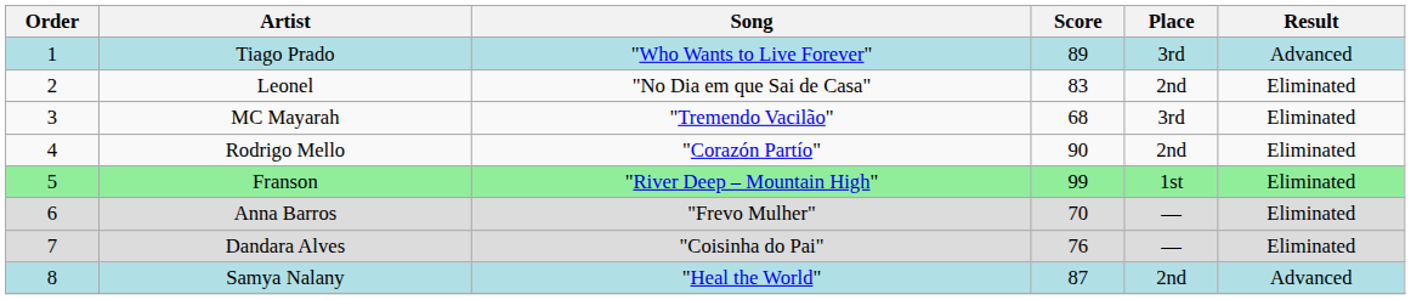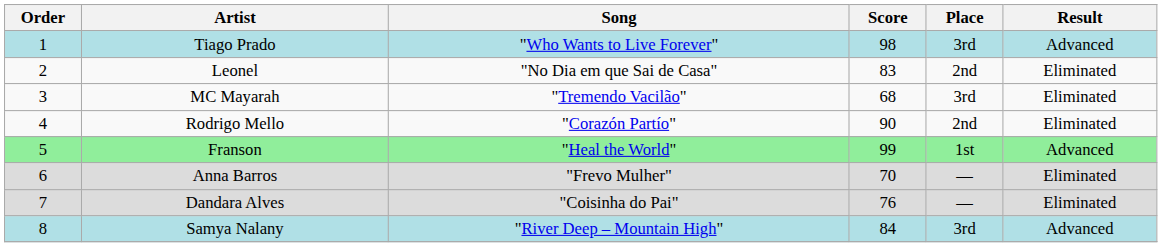 <table class="wikitable" style="text-align:center; width:70%;">
 <tr>
 <th scope="col" width="05%">Order</th>
 <th scope="col" width="20%">Artist</th>
 <th scope="col" width="30%">Song</th>
 <th scope="col" width="05%">Score</th>
 <th scope="col" width="05%">Place</th>
 <th scope="col" width="10%">Result</th>
 </tr>
 <tr bgcolor=B0E0E6>
 <td>1</td>
 <td>Tiago Prado</td>
 <td>"<a href='#'>Who Wants to Live Forever</a>"</td>
-<td>89</td>
+<td>98</td>
 <td>3rd</td>
 <td>Advanced</td>
 </tr>
 <tr>
 <td>2</td>
 <td>Leonel</td>
 <td>"No Dia em que Sai de Casa"</td>
 <td>83</td>
 <td>2nd</td>
 <td>Eliminated</td>
 </tr>
 <tr>
 <td>3</td>
 <td>MC Mayarah</td>
 <td>"<a href='#'>Tremendo Vacilão</a>"</td>
 <td>68</td>
 <td>3rd</td>
 <td>Eliminated</td>
 </tr>
 <tr>
 <td>4</td>
 <td>Rodrigo Mello</td>
 <td>"<a href='#'>Corazón Partío</a>"</td>
 <td>90</td>
 <td>2nd</td>
 <td>Eliminated</td>
 </tr>
 <tr bgcolor=90EE9B>
 <td>5</td>
 <td>Franson</td>
-<td>"<a href='#'>River Deep – Mountain High</a>"</td>
+<td>"<a href='#'>Heal the World</a>"</td>
 <td>99</td>
 <td>1st</td>
-<td>Eliminated</td>
+<td>Advanced</td>
 </tr>
 <tr bgcolor=DCDCDC>
 <td>6</td>
 <td>Anna Barros</td>
 <td>"Frevo Mulher"</td>
 <td>70</td>
 <td>—</td>
 <td>Eliminated</td>
 </tr>
 <tr bgcolor=DCDCDC>
 <td>7</td>
 <td>Dandara Alves</td>
 <td>"Coisinha do Pai"</td>
 <td>76</td>
 <td>—</td>
 <td>Eliminated</td>
 </tr>
 <tr bgcolor=B0E0E6>
 <td>8</td>
 <td>Samya Nalany</td>
-<td>"<a href='#'>Heal the World</a>"</td>
-<td>87</td>
-<td>2nd</td>
+<td>"<a href='#'>River Deep – Mountain High</a>"</td>
+<td>84</td>
+<td>3rd</td>
 <td>Advanced</td>
 </tr>
 <tr>
 </tr>
 </table>
